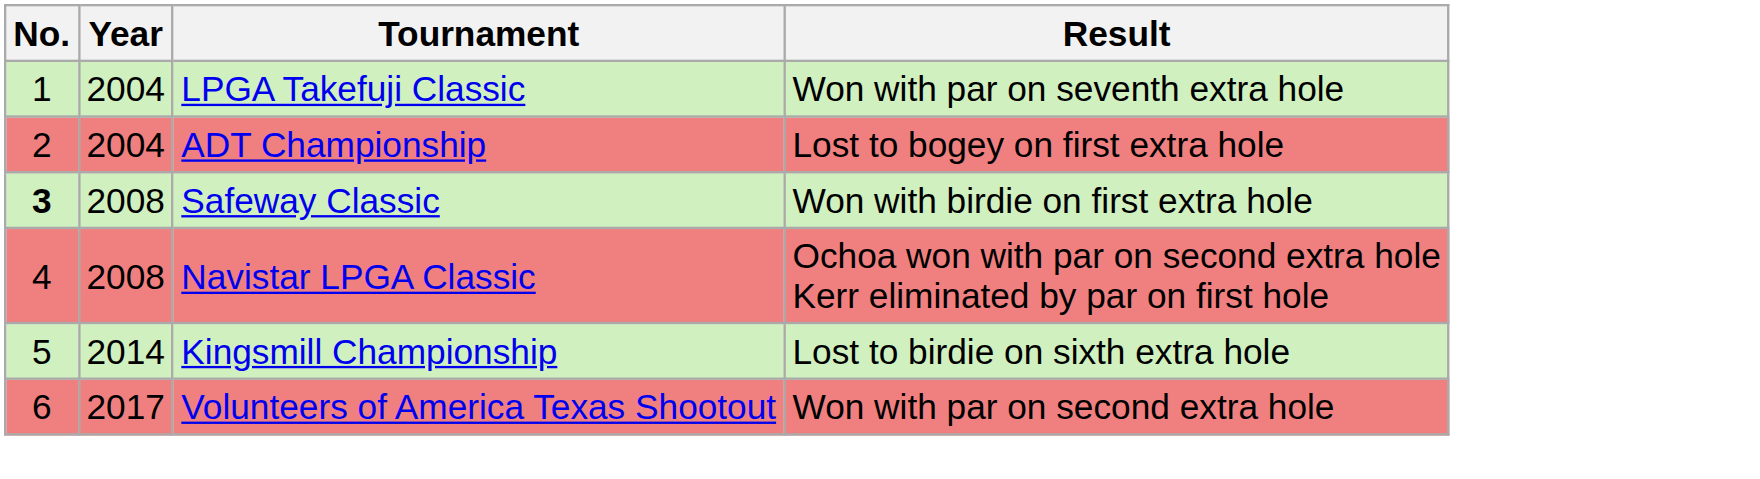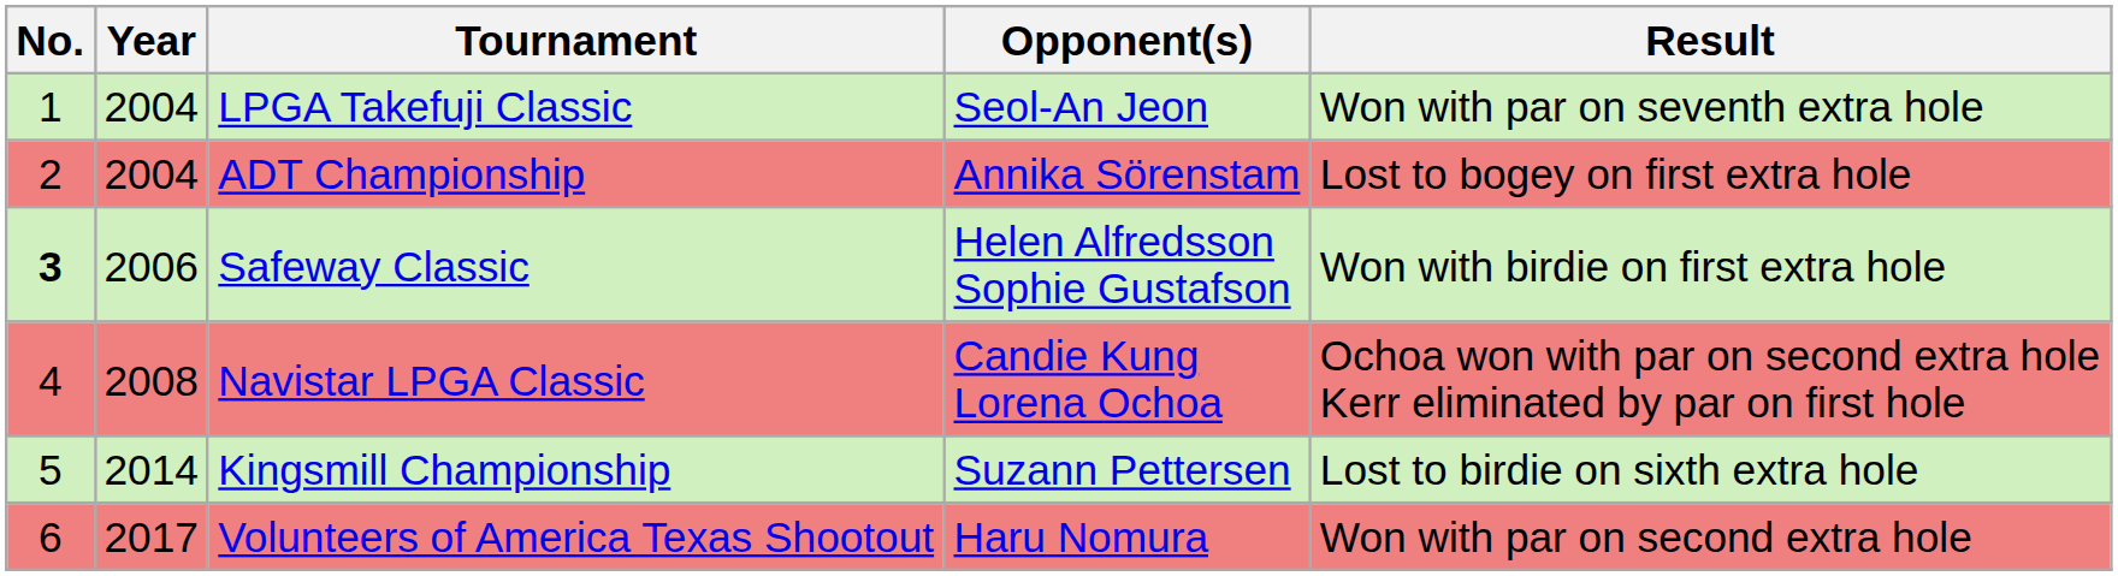 <table class="wikitable" style="font-size:95%;">
 <tr>
 <th>No.</th>
 <th>Year</th>
 <th>Tournament</th>
+<th>Opponent(s)</th>
 <th>Result</th>
 </tr>
 <tr style="background:#D0F0C0;">
 <td align=center>1</td>
 <td>2004</td>
 <td><a href='#'>LPGA Takefuji Classic</a></td>
+<td> <a href='#'>Seol-An Jeon</a></td>
 <td>Won with par on seventh extra hole</td>
 </tr>
 <tr style="background:#F08080;">
 <td align=center>2</td>
 <td>2004</td>
 <td><a href='#'>ADT Championship</a></td>
+<td> <a href='#'>Annika Sörenstam</a></td>
 <td>Lost to bogey on first extra hole</td>
 </tr>
 <tr style="background:#D0F0C0;">
 <td align=center><strong>3</strong></td>
-<td>2008</td>
+<td>2006</td>
 <td><a href='#'>Safeway Classic</a></td>
+<td> <a href='#'>Helen Alfredsson</a><br> <a href='#'>Sophie Gustafson</a></td>
 <td>Won with birdie on first extra hole</td>
 </tr>
 <tr style="background:#F08080;">
 <td align=center>4</td>
 <td>2008</td>
 <td><a href='#'>Navistar LPGA Classic</a></td>
+<td> <a href='#'>Candie Kung</a><br> <a href='#'>Lorena Ochoa</a></td>
 <td>Ochoa won with par on second extra hole<br>Kerr eliminated by par on first hole</td>
 </tr>
 <tr style="background:#D0F0C0;">
 <td align=center>5</td>
 <td>2014</td>
 <td><a href='#'>Kingsmill Championship</a></td>
+<td> <a href='#'>Suzann Pettersen</a></td>
 <td>Lost to birdie on sixth extra hole</td>
 </tr>
 <tr style="background:#F08080;">
 <td align=center>6</td>
 <td>2017</td>
 <td><a href='#'>Volunteers of America Texas Shootout</a></td>
+<td> <a href='#'>Haru Nomura</a></td>
 <td>Won with par on second extra hole</td>
 </tr>
 </table>
